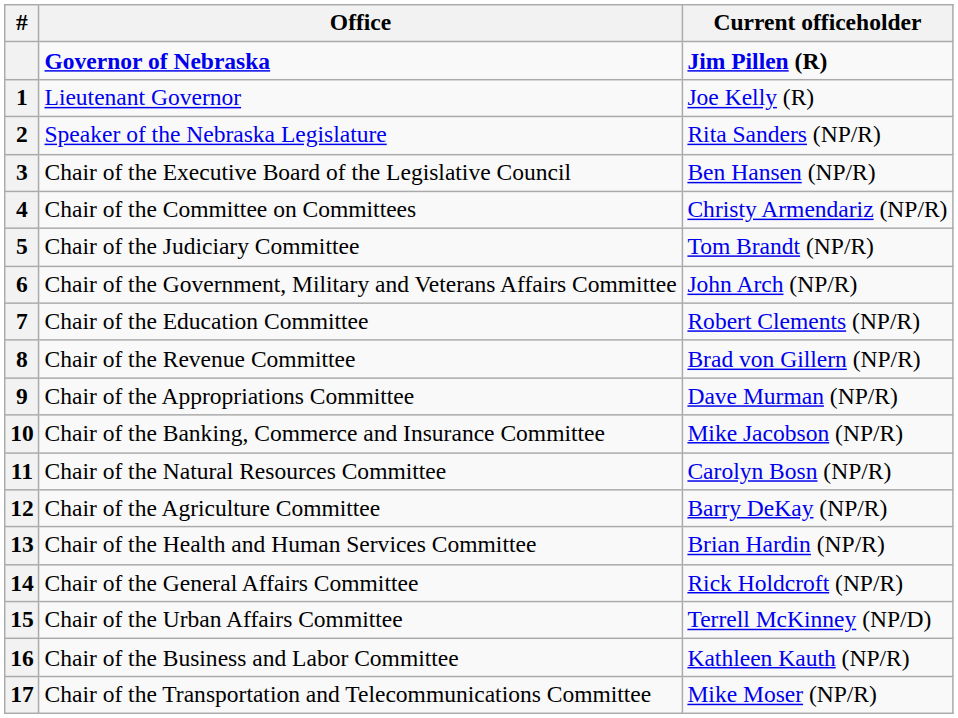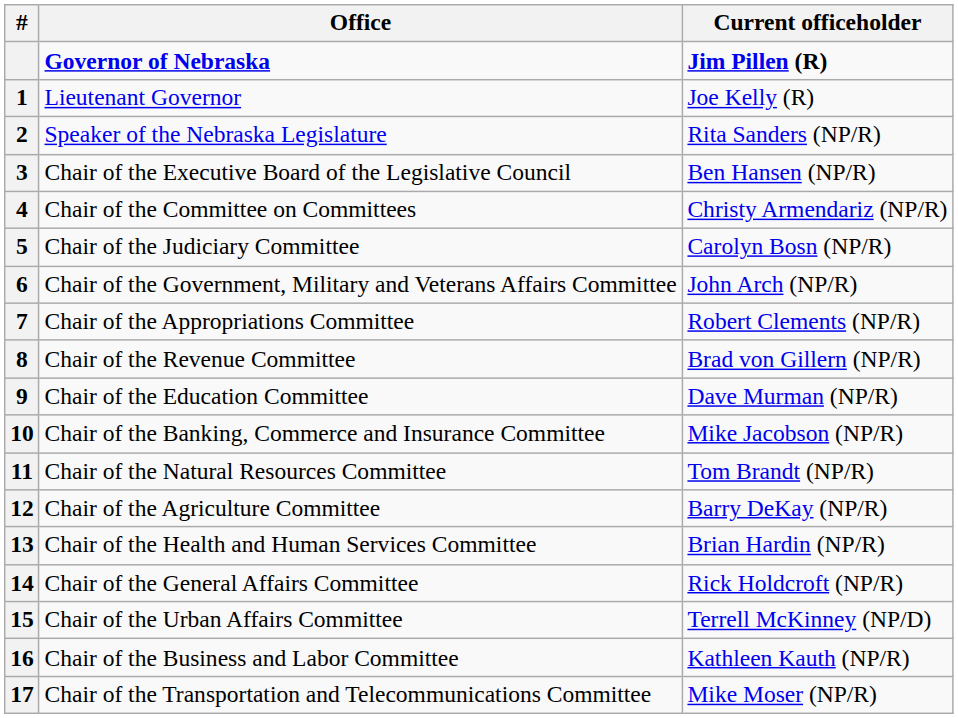 <table class=wikitable>
 <tr>
 <th>#</th>
 <th>Office</th>
 <th>Current officeholder</th>
 </tr>
 <tr>
 <th></th>
 <td><strong><a href='#'>Governor of Nebraska</a></strong></td>
 <td><strong><a href='#'>Jim Pillen</a> (R)</strong></td>
 </tr>
 <tr>
 <th>1</th>
 <td><a href='#'>Lieutenant Governor</a></td>
 <td><a href='#'>Joe Kelly</a> (R)</td>
 </tr>
 <tr>
 <th>2</th>
 <td><a href='#'>Speaker of the Nebraska Legislature</a></td>
 <td><a href='#'>Rita Sanders</a> (NP/R)</td>
 </tr>
 <tr>
 <th>3</th>
 <td>Chair of the Executive Board of the Legislative Council</td>
 <td><a href='#'>Ben Hansen</a> (NP/R)</td>
 </tr>
 <tr>
 <th>4</th>
 <td>Chair of the Committee on Committees</td>
 <td><a href='#'>Christy Armendariz</a> (NP/R)</td>
 </tr>
 <tr>
 <th>5</th>
 <td>Chair of the Judiciary Committee</td>
-<td><a href='#'>Tom Brandt</a> (NP/R)</td>
+<td><a href='#'>Carolyn Bosn</a> (NP/R)</td>
 </tr>
 <tr>
 <th>6</th>
 <td>Chair of the Government, Military and Veterans Affairs Committee</td>
 <td><a href='#'>John Arch</a> (NP/R)</td>
 </tr>
 <tr>
 <th>7</th>
-<td>Chair of the Education Committee</td>
+<td>Chair of the Appropriations Committee</td>
 <td><a href='#'>Robert Clements</a> (NP/R)</td>
 </tr>
 <tr>
 <th>8</th>
 <td>Chair of the Revenue Committee</td>
 <td><a href='#'>Brad von Gillern</a> (NP/R)</td>
 </tr>
 <tr>
 <th>9</th>
-<td>Chair of the Appropriations Committee</td>
+<td>Chair of the Education Committee</td>
 <td><a href='#'>Dave Murman</a> (NP/R)</td>
 </tr>
 <tr>
 <th>10</th>
 <td>Chair of the Banking, Commerce and Insurance Committee</td>
 <td><a href='#'>Mike Jacobson</a> (NP/R)</td>
 </tr>
 <tr>
 <th>11</th>
 <td>Chair of the Natural Resources Committee</td>
-<td><a href='#'>Carolyn Bosn</a> (NP/R)</td>
+<td><a href='#'>Tom Brandt</a> (NP/R)</td>
 </tr>
 <tr>
 <th>12</th>
 <td>Chair of the Agriculture Committee</td>
 <td><a href='#'>Barry DeKay</a> (NP/R)</td>
 </tr>
 <tr>
 <th>13</th>
 <td>Chair of the Health and Human Services Committee</td>
 <td><a href='#'>Brian Hardin</a> (NP/R)</td>
 </tr>
 <tr>
 <th>14</th>
 <td>Chair of the General Affairs Committee</td>
 <td><a href='#'>Rick Holdcroft</a> (NP/R)</td>
 </tr>
 <tr>
 <th>15</th>
 <td>Chair of the Urban Affairs Committee</td>
 <td><a href='#'>Terrell McKinney</a> (NP/D)</td>
 </tr>
 <tr>
 <th>16</th>
 <td>Chair of the Business and Labor Committee</td>
 <td><a href='#'>Kathleen Kauth</a> (NP/R)</td>
 </tr>
 <tr>
 <th>17</th>
 <td>Chair of the Transportation and Telecommunications Committee</td>
 <td><a href='#'>Mike Moser</a> (NP/R)</td>
 </tr>
 </table>
